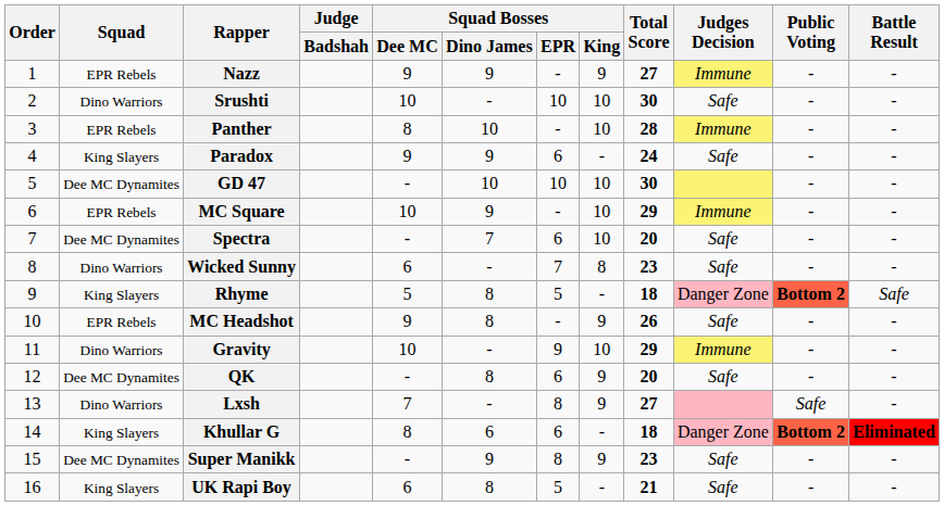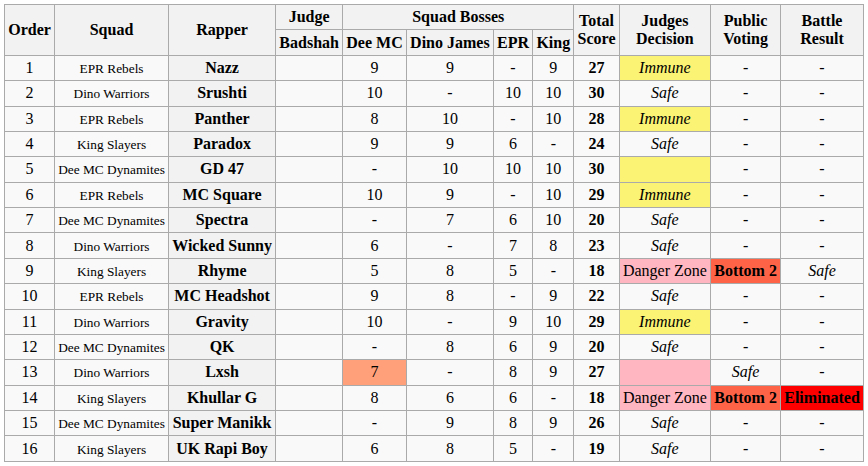 <table class="wikitable sortable" style="text-align:center">
 <tr>
 <th rowspan="2">Order</th>
 <th rowspan="2">Squad</th>
 <th rowspan="2">Rapper</th>
 <th>Judge</th>
 <th colspan="4">Squad Bosses</th>
 <th rowspan="2">Total<br>Score</th>
 <th rowspan="2">Judges<br>Decision</th>
 <th rowspan="2">Public<br>Voting</th>
 <th rowspan="2">Battle<br>Result</th>
 </tr>
 <tr>
 <th>Badshah</th>
 <th>Dee MC</th>
 <th>Dino James</th>
 <th>EPR</th>
 <th>King</th>
 </tr>
 <tr>
 <td>1</td>
 <td><small>EPR Rebels</small></td>
 <th>Nazz</th>
 <td></td>
 <td>9</td>
 <td>9</td>
 <td>-</td>
 <td>9</td>
 <td><strong>27</strong></td>
 <td bgcolor="#fbf373"><em>Immune</em></td>
 <td>-</td>
 <td>-</td>
 </tr>
 <tr>
 <td>2</td>
 <td><small>Dino Warriors</small></td>
 <th>Srushti</th>
 <td></td>
 <td>10</td>
 <td>-</td>
 <td>10</td>
 <td>10</td>
 <td><strong>30</strong></td>
 <td><em>Safe</em></td>
 <td>-</td>
 <td>-</td>
 </tr>
 <tr>
 <td>3</td>
 <td><small>EPR Rebels</small></td>
 <th>Panther</th>
 <td></td>
 <td>8</td>
 <td>10</td>
 <td>-</td>
 <td>10</td>
 <td><strong>28</strong></td>
 <td bgcolor="#fbf373"><em>Immune</em></td>
 <td>-</td>
 <td>-</td>
 </tr>
 <tr>
 <td>4</td>
 <td><small>King Slayers</small></td>
 <th>Paradox</th>
 <td></td>
 <td>9</td>
 <td>9</td>
 <td>6</td>
 <td>-</td>
 <td><strong>24</strong></td>
 <td><em>Safe</em></td>
 <td>-</td>
 <td>-</td>
 </tr>
 <tr>
 <td>5</td>
 <td><small>Dee MC Dynamites</small></td>
 <th>GD 47</th>
 <td></td>
 <td>-</td>
 <td>10</td>
 <td>10</td>
 <td>10</td>
 <td><strong>30</strong></td>
 <td bgcolor="#fbf373"><strong></strong></td>
 <td>-</td>
 <td>-</td>
 </tr>
 <tr>
 <td>6</td>
 <td><small>EPR Rebels</small></td>
 <th>MC Square</th>
 <td></td>
 <td>10</td>
 <td>9</td>
 <td>-</td>
 <td>10</td>
 <td><strong>29</strong></td>
 <td bgcolor="#fbf373"><em>Immune</em></td>
 <td>-</td>
 <td>-</td>
 </tr>
 <tr>
 <td>7</td>
 <td><small>Dee MC Dynamites</small></td>
 <th>Spectra</th>
 <td></td>
 <td>-</td>
 <td>7</td>
 <td>6</td>
 <td>10</td>
 <td><strong>20</strong></td>
 <td><em>Safe</em></td>
 <td>-</td>
 <td>-</td>
 </tr>
 <tr>
 <td>8</td>
 <td><small>Dino Warriors</small></td>
 <th>Wicked Sunny</th>
 <td></td>
 <td>6</td>
 <td>-</td>
 <td>7</td>
 <td>8</td>
 <td><strong>23</strong></td>
 <td><em>Safe</em></td>
 <td>-</td>
 <td>-</td>
 </tr>
 <tr>
 <td>9</td>
 <td><small>King Slayers</small></td>
 <th>Rhyme</th>
 <td></td>
 <td>5</td>
 <td>8</td>
 <td>5</td>
 <td>-</td>
 <td><strong>18</strong></td>
 <td bgcolor="lightpink">Danger Zone</td>
 <td bgcolor="tomato"><strong>Bottom 2</strong></td>
 <td><em>Safe</em></td>
 </tr>
 <tr>
 <td>10</td>
 <td><small>EPR Rebels</small></td>
 <th>MC Headshot</th>
 <td></td>
 <td>9</td>
 <td>8</td>
 <td>-</td>
 <td>9</td>
-<td><strong>26</strong></td>
+<td><strong>22</strong></td>
 <td><em>Safe</em></td>
 <td>-</td>
 <td>-</td>
 </tr>
 <tr>
 <td>11</td>
 <td><small>Dino Warriors</small></td>
 <th>Gravity</th>
 <td></td>
 <td>10</td>
 <td>-</td>
 <td>9</td>
 <td>10</td>
 <td><strong>29</strong></td>
 <td bgcolor="#fbf373"><em>Immune</em></td>
 <td>-</td>
 <td>-</td>
 </tr>
 <tr>
 <td>12</td>
 <td><small>Dee MC Dynamites</small></td>
 <th>QK</th>
 <td></td>
 <td>-</td>
 <td>8</td>
 <td>6</td>
 <td>9</td>
 <td><strong>20</strong></td>
 <td><em>Safe</em></td>
 <td>-</td>
 <td>-</td>
 </tr>
 <tr>
 <td>13</td>
 <td><small>Dino Warriors</small></td>
 <th>Lxsh</th>
 <td></td>
-<td>7</td>
+<td style="background: lightsalmon;">7</td>
 <td>-</td>
 <td>8</td>
 <td>9</td>
 <td><strong>27</strong></td>
 <td bgcolor="lightpink"></td>
 <td><em>Safe</em></td>
 <td>-</td>
 </tr>
 <tr>
 <td>14</td>
 <td><small>King Slayers</small></td>
 <th>Khullar G</th>
 <td></td>
 <td>8</td>
 <td>6</td>
 <td>6</td>
 <td>-</td>
 <td><strong>18</strong></td>
 <td bgcolor="lightpink">Danger Zone</td>
 <td bgcolor="tomato"><strong>Bottom 2</strong></td>
 <td bgcolor="red"><strong>Eliminated</strong></td>
 </tr>
 <tr>
 <td>15</td>
 <td><small>Dee MC Dynamites</small></td>
 <th>Super Manikk</th>
 <td></td>
 <td>-</td>
 <td>9</td>
 <td>8</td>
 <td>9</td>
-<td><strong>23</strong></td>
+<td><strong>26</strong></td>
 <td><em>Safe</em></td>
 <td>-</td>
 <td>-</td>
 </tr>
 <tr>
 <td>16</td>
 <td><small>King Slayers</small></td>
 <th>UK Rapi Boy</th>
 <td></td>
 <td>6</td>
 <td>8</td>
 <td>5</td>
 <td>-</td>
-<td><strong>21</strong></td>
+<td><strong>19</strong></td>
 <td><em>Safe</em></td>
 <td>-</td>
 <td>-</td>
 </tr>
 </table>
